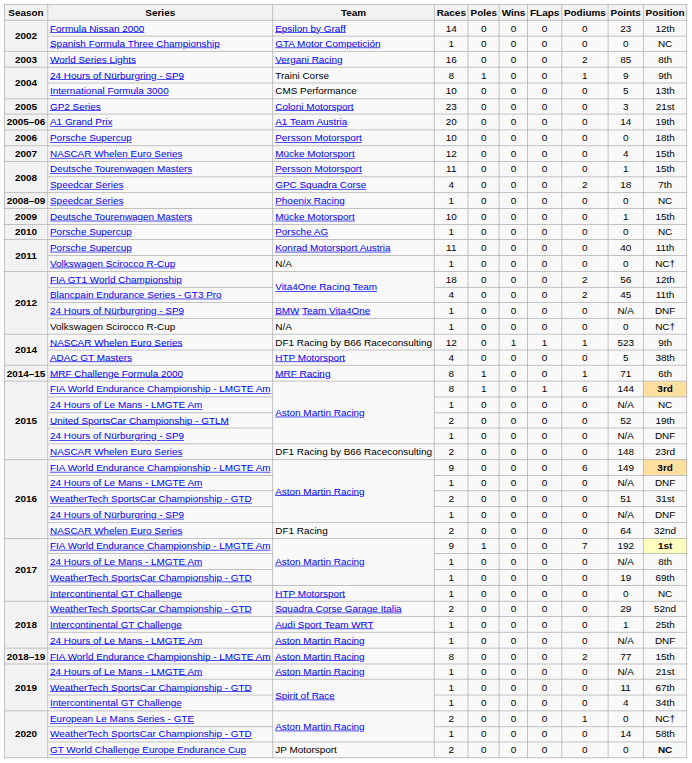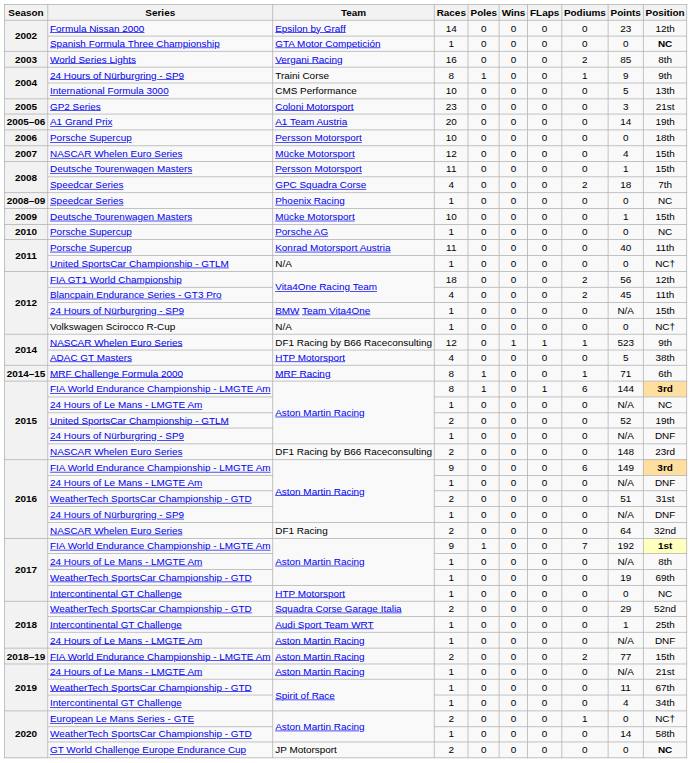 <table class="wikitable" style="font-size: 90%; text-align:center">
 <tr>
 <th>Season</th>
 <th>Series</th>
 <th>Team</th>
 <th>Races</th>
 <th>Poles</th>
 <th>Wins</th>
 <th>FLaps</th>
 <th>Podiums</th>
 <th>Points</th>
 <th>Position</th>
 </tr>
 <tr>
 <th rowspan="2">2002</th>
 <td align=left><a href='#'>Formula Nissan 2000</a></td>
 <td align=left><a href='#'>Epsilon by Graff</a></td>
 <td>14</td>
 <td>0</td>
 <td>0</td>
 <td>0</td>
 <td>0</td>
 <td>23</td>
 <td>12th</td>
 </tr>
 <tr>
 <td align=left><a href='#'>Spanish Formula Three Championship</a></td>
 <td align=left><a href='#'>GTA Motor Competición</a></td>
 <td>1</td>
 <td>0</td>
 <td>0</td>
 <td>0</td>
 <td>0</td>
 <td>0</td>
-<td>NC</td>
+<td><strong>NC</strong></td>
 </tr>
 <tr>
 <th>2003</th>
 <td align=left><a href='#'>World Series Lights</a></td>
 <td align=left><a href='#'>Vergani Racing</a></td>
 <td>16</td>
 <td>0</td>
 <td>0</td>
 <td>0</td>
 <td>2</td>
 <td>85</td>
 <td>8th</td>
 </tr>
 <tr>
 <th rowspan=2>2004</th>
 <td align=left><a href='#'>24 Hours of Nürburgring - SP9</a></td>
 <td align=left>Traini Corse</td>
 <td>8</td>
 <td>1</td>
 <td>0</td>
 <td>0</td>
 <td>1</td>
 <td>9</td>
 <td>9th</td>
 </tr>
 <tr>
 <td align=left><a href='#'>International Formula 3000</a></td>
 <td align=left>CMS Performance</td>
 <td>10</td>
 <td>0</td>
 <td>0</td>
 <td>0</td>
 <td>0</td>
 <td>5</td>
 <td>13th</td>
 </tr>
 <tr>
 <th>2005</th>
 <td align=left><a href='#'>GP2 Series</a></td>
 <td align=left><a href='#'>Coloni Motorsport</a></td>
 <td>23</td>
 <td>0</td>
 <td>0</td>
 <td>0</td>
 <td>0</td>
 <td>3</td>
 <td>21st</td>
 </tr>
 <tr>
 <th>2005–06</th>
 <td align=left><a href='#'>A1 Grand Prix</a></td>
 <td align=left><a href='#'>A1 Team Austria</a></td>
 <td>20</td>
 <td>0</td>
 <td>0</td>
 <td>0</td>
 <td>0</td>
 <td>14</td>
 <td>19th</td>
 </tr>
 <tr>
 <th>2006</th>
 <td align=left><a href='#'>Porsche Supercup</a></td>
 <td align=left><a href='#'>Persson Motorsport</a></td>
 <td>10</td>
 <td>0</td>
 <td>0</td>
 <td>0</td>
 <td>0</td>
 <td>0</td>
 <td>18th</td>
 </tr>
 <tr>
 <th>2007</th>
 <td align="left"><a href='#'>NASCAR Whelen Euro Series</a></td>
 <td align=left><a href='#'>Mücke Motorsport</a></td>
 <td>12</td>
 <td>0</td>
 <td>0</td>
 <td>0</td>
 <td>0</td>
 <td>4</td>
 <td>15th</td>
 </tr>
 <tr>
 <th rowspan=2>2008</th>
 <td align=left><a href='#'>Deutsche Tourenwagen Masters</a></td>
 <td align=left><a href='#'>Persson Motorsport</a></td>
 <td>11</td>
 <td>0</td>
 <td>0</td>
 <td>0</td>
 <td>0</td>
 <td>1</td>
 <td>15th</td>
 </tr>
 <tr>
 <td align=left><a href='#'>Speedcar Series</a></td>
 <td align=left><a href='#'>GPC Squadra Corse</a></td>
 <td>4</td>
 <td>0</td>
 <td>0</td>
 <td>0</td>
 <td>2</td>
 <td>18</td>
 <td>7th</td>
 </tr>
 <tr>
 <th>2008–09</th>
 <td align=left><a href='#'>Speedcar Series</a></td>
 <td align=left><a href='#'>Phoenix Racing</a></td>
 <td>1</td>
 <td>0</td>
 <td>0</td>
 <td>0</td>
 <td>0</td>
 <td>0</td>
 <td>NC</td>
 </tr>
 <tr>
 <th>2009</th>
 <td align=left><a href='#'>Deutsche Tourenwagen Masters</a></td>
 <td align=left><a href='#'>Mücke Motorsport</a></td>
 <td>10</td>
 <td>0</td>
 <td>0</td>
 <td>0</td>
 <td>0</td>
 <td>1</td>
 <td>15th</td>
 </tr>
 <tr>
 <th>2010</th>
 <td align=left><a href='#'>Porsche Supercup</a></td>
 <td align=left><a href='#'>Porsche AG</a></td>
 <td>1</td>
 <td>0</td>
 <td>0</td>
 <td>0</td>
 <td>0</td>
 <td>0</td>
 <td>NC</td>
 </tr>
 <tr>
 <th rowspan=2>2011</th>
 <td align=left><a href='#'>Porsche Supercup</a></td>
 <td align=left><a href='#'>Konrad Motorsport Austria</a></td>
 <td>11</td>
 <td>0</td>
 <td>0</td>
 <td>0</td>
 <td>0</td>
 <td>40</td>
 <td>11th</td>
 </tr>
 <tr>
-<td align=left><a href='#'>Volkswagen Scirocco R-Cup</a></td>
+<td align="left"><a href='#'>United SportsCar Championship - GTLM</a></td>
 <td align=left>N/A</td>
 <td>1</td>
 <td>0</td>
 <td>0</td>
 <td>0</td>
 <td>0</td>
 <td>0</td>
 <td>NC†</td>
 </tr>
 <tr>
 <th rowspan="4">2012</th>
 <td align=left><a href='#'>FIA GT1 World Championship</a></td>
 <td rowspan="2" align="left"><a href='#'>Vita4One Racing Team</a></td>
 <td>18</td>
 <td>0</td>
 <td>0</td>
 <td>0</td>
 <td>2</td>
 <td>56</td>
 <td>12th</td>
 </tr>
 <tr>
 <td align=left><a href='#'>Blancpain Endurance Series - GT3 Pro</a></td>
 <td>4</td>
 <td>0</td>
 <td>0</td>
 <td>0</td>
 <td>2</td>
 <td>45</td>
 <td>11th</td>
 </tr>
 <tr>
 <td align=left><a href='#'>24 Hours of Nürburgring - SP9</a></td>
 <td align=left><a href='#'>BMW</a> <a href='#'>Team Vita4One</a></td>
 <td>1</td>
 <td>0</td>
 <td>0</td>
 <td>0</td>
 <td>0</td>
 <td>N/A</td>
-<td>DNF</td>
+<td>15th</td>
 </tr>
 <tr>
 <td align=left>Volkswagen Scirocco R-Cup</td>
 <td align=left>N/A</td>
 <td>1</td>
 <td>0</td>
 <td>0</td>
 <td>0</td>
 <td>0</td>
 <td>0</td>
 <td>NC†</td>
 </tr>
 <tr>
 <th rowspan="2">2014</th>
 <td align="left"><a href='#'>NASCAR Whelen Euro Series</a></td>
 <td align="left">DF1 Racing by B66 Raceconsulting</td>
 <td>12</td>
 <td>0</td>
 <td>1</td>
 <td>1</td>
 <td>1</td>
 <td>523</td>
 <td>9th</td>
 </tr>
 <tr>
 <td align=left><a href='#'>ADAC GT Masters</a></td>
 <td align=left><a href='#'>HTP Motorsport</a></td>
 <td>4</td>
 <td>0</td>
 <td>0</td>
 <td>0</td>
 <td>0</td>
 <td>5</td>
 <td>38th</td>
 </tr>
 <tr>
 <th nowrap>2014–15</th>
 <td align=left><a href='#'>MRF Challenge Formula 2000</a></td>
 <td align=left><a href='#'>MRF Racing</a></td>
 <td>8</td>
 <td>1</td>
 <td>0</td>
 <td>0</td>
 <td>1</td>
 <td>71</td>
 <td>6th</td>
 </tr>
 <tr>
 <th rowspan="5">2015</th>
 <td align=left nowrap><a href='#'>FIA World Endurance Championship - LMGTE Am</a></td>
 <td rowspan="4" align="left"><a href='#'>Aston Martin Racing</a></td>
 <td>8</td>
 <td>1</td>
 <td>0</td>
 <td>1</td>
 <td>6</td>
 <td>144</td>
 <td style="background:#FFDF9F;"><strong>3rd</strong></td>
 </tr>
 <tr>
 <td align=left><a href='#'>24 Hours of Le Mans - LMGTE Am</a></td>
 <td>1</td>
 <td>0</td>
 <td>0</td>
 <td>0</td>
 <td>0</td>
 <td>N/A</td>
 <td>NC</td>
 </tr>
 <tr>
 <td align="left"><a href='#'>United SportsCar Championship - GTLM</a></td>
 <td>2</td>
 <td>0</td>
 <td>0</td>
 <td>0</td>
 <td>0</td>
 <td>52</td>
 <td>19th</td>
 </tr>
 <tr>
 <td align=left><a href='#'>24 Hours of Nürburgring - SP9</a></td>
 <td>1</td>
 <td>0</td>
 <td>0</td>
 <td>0</td>
 <td>0</td>
 <td>N/A</td>
 <td>DNF</td>
 </tr>
 <tr>
 <td align="left"><a href='#'>NASCAR Whelen Euro Series</a></td>
 <td align="left" nowrap>DF1 Racing by B66 Raceconsulting</td>
 <td>2</td>
 <td>0</td>
 <td>0</td>
 <td>0</td>
 <td>0</td>
 <td>148</td>
 <td>23rd</td>
 </tr>
 <tr>
 <th rowspan="5">2016</th>
 <td align="left"><a href='#'>FIA World Endurance Championship - LMGTE Am</a></td>
 <td rowspan="4" align="left"><a href='#'>Aston Martin Racing</a></td>
 <td>9</td>
 <td>0</td>
 <td>0</td>
 <td>0</td>
 <td>6</td>
 <td>149</td>
 <td style="background:#FFDF9F;"><strong>3rd</strong></td>
 </tr>
 <tr>
 <td align=left><a href='#'>24 Hours of Le Mans - LMGTE Am</a></td>
 <td>1</td>
 <td>0</td>
 <td>0</td>
 <td>0</td>
 <td>0</td>
 <td>N/A</td>
 <td>DNF</td>
 </tr>
 <tr>
 <td align="left"><a href='#'>WeatherTech SportsCar Championship - GTD</a></td>
 <td>2</td>
 <td>0</td>
 <td>0</td>
 <td>0</td>
 <td>0</td>
 <td>51</td>
 <td>31st</td>
 </tr>
 <tr>
 <td align=left><a href='#'>24 Hours of Nürburgring - SP9</a></td>
 <td>1</td>
 <td>0</td>
 <td>0</td>
 <td>0</td>
 <td>0</td>
 <td>N/A</td>
 <td>DNF</td>
 </tr>
 <tr>
 <td align=left><a href='#'>NASCAR Whelen Euro Series</a></td>
 <td align=left>DF1 Racing</td>
 <td>2</td>
 <td>0</td>
 <td>0</td>
 <td>0</td>
 <td>0</td>
 <td>64</td>
 <td>32nd</td>
 </tr>
 <tr>
 <th rowspan="4">2017</th>
 <td align=left><a href='#'>FIA World Endurance Championship - LMGTE Am</a></td>
 <td rowspan="3" align="left"><a href='#'>Aston Martin Racing</a></td>
 <td>9</td>
 <td>1</td>
 <td>0</td>
 <td>0</td>
 <td>7</td>
 <td>192</td>
 <td style="background:#FFFFBF;"><strong>1st</strong></td>
 </tr>
 <tr>
 <td align=left><a href='#'>24 Hours of Le Mans - LMGTE Am</a></td>
 <td>1</td>
 <td>0</td>
 <td>0</td>
 <td>0</td>
 <td>0</td>
 <td>N/A</td>
 <td>8th</td>
 </tr>
 <tr>
 <td align="left"><a href='#'>WeatherTech SportsCar Championship - GTD</a></td>
 <td>1</td>
 <td>0</td>
 <td>0</td>
 <td>0</td>
 <td>0</td>
 <td>19</td>
 <td>69th</td>
 </tr>
 <tr>
 <td align=left><a href='#'>Intercontinental GT Challenge</a></td>
 <td align=left><a href='#'>HTP Motorsport</a></td>
 <td>1</td>
 <td>0</td>
 <td>0</td>
 <td>0</td>
 <td>0</td>
 <td>0</td>
 <td>NC</td>
 </tr>
 <tr>
 <th rowspan="3">2018</th>
 <td align="left"><a href='#'>WeatherTech SportsCar Championship - GTD</a></td>
 <td align="left"><a href='#'>Squadra Corse Garage Italia</a></td>
 <td>2</td>
 <td>0</td>
 <td>0</td>
 <td>0</td>
 <td>0</td>
 <td>29</td>
 <td>52nd</td>
 </tr>
 <tr>
 <td align=left><a href='#'>Intercontinental GT Challenge</a></td>
 <td align=left><a href='#'>Audi Sport Team WRT</a></td>
 <td>1</td>
 <td>0</td>
 <td>0</td>
 <td>0</td>
 <td>0</td>
 <td>1</td>
 <td>25th</td>
 </tr>
 <tr>
 <td align=left><a href='#'>24 Hours of Le Mans - LMGTE Am</a></td>
 <td align=left><a href='#'>Aston Martin Racing</a></td>
 <td>1</td>
 <td>0</td>
 <td>0</td>
 <td>0</td>
 <td>0</td>
 <td>N/A</td>
 <td>DNF</td>
 </tr>
 <tr>
 <th>2018–19</th>
 <td align=left><a href='#'>FIA World Endurance Championship - LMGTE Am</a></td>
 <td align=left><a href='#'>Aston Martin Racing</a></td>
-<td>8</td>
+<td>2</td>
 <td>0</td>
 <td>0</td>
 <td>0</td>
 <td>2</td>
 <td>77</td>
 <td>15th</td>
 </tr>
 <tr>
 <th rowspan="3">2019</th>
 <td align=left><a href='#'>24 Hours of Le Mans - LMGTE Am</a></td>
 <td align=left><a href='#'>Aston Martin Racing</a></td>
 <td>1</td>
 <td>0</td>
 <td>0</td>
 <td>0</td>
 <td>0</td>
 <td>N/A</td>
 <td>21st</td>
 </tr>
 <tr>
 <td align=left><a href='#'>WeatherTech SportsCar Championship - GTD</a></td>
 <td rowspan="2" align=left><a href='#'>Spirit of Race</a></td>
 <td>1</td>
 <td>0</td>
 <td>0</td>
 <td>0</td>
 <td>0</td>
 <td>11</td>
 <td>67th</td>
 </tr>
 <tr>
 <td align=left><a href='#'>Intercontinental GT Challenge</a></td>
 <td>1</td>
 <td>0</td>
 <td>0</td>
 <td>0</td>
 <td>0</td>
 <td>4</td>
 <td>34th</td>
 </tr>
 <tr>
 <th rowspan="3">2020</th>
 <td align=left><a href='#'>European Le Mans Series - GTE</a></td>
 <td rowspan="2" align=left><a href='#'>Aston Martin Racing</a></td>
 <td>2</td>
 <td>0</td>
 <td>0</td>
 <td>0</td>
 <td>1</td>
 <td>0</td>
 <td>NC†</td>
 </tr>
 <tr>
 <td align=left><a href='#'>WeatherTech SportsCar Championship - GTD</a></td>
 <td>1</td>
 <td>0</td>
 <td>0</td>
 <td>0</td>
 <td>0</td>
 <td>14</td>
 <td>58th</td>
 </tr>
 <tr>
 <td align=left><a href='#'>GT World Challenge Europe Endurance Cup</a></td>
 <td align=left>JP Motorsport</td>
 <td>2</td>
 <td>0</td>
 <td>0</td>
 <td>0</td>
 <td>0</td>
 <td>0</td>
 <td><strong>NC</strong></td>
 </tr>
 </table>
